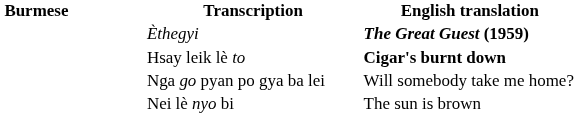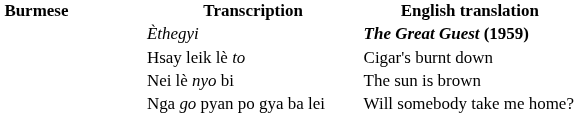 <table ->
 <tr width="33%">
 <th width="33%">Burmese</th>
 <th width="33%">Transcription</th>
 <th width="33%">English translation</th>
 </tr>
 <tr>
 <td><em></em></td>
 <td><em>Èthegyi</em></td>
 <td><strong><em>The Great Guest</em> (1959)</strong></td>
 </tr>
 <tr>
 <td><em></em></td>
 <td>Hsay leik lè <em>to</em></td>
-<td><strong>Cigar's burnt down</strong></td>
+<td>Cigar's burnt down</td>
+</tr>
+<tr>
+<td><em></em></td>
+<td>Nei lè <em>nyo</em> bi</td>
+<td>The sun is brown</td>
 </tr>
 <tr>
 <td><em></em></td>
 <td>Nga <em>go</em> pyan po gya ba lei</td>
 <td>Will somebody take me home?</td>
 </tr>
 <tr>
-<td><em></em></td>
-<td>Nei lè <em>nyo</em> bi</td>
-<td>The sun is brown</td>
-</tr>
-<tr>
 </tr>
 </table>
